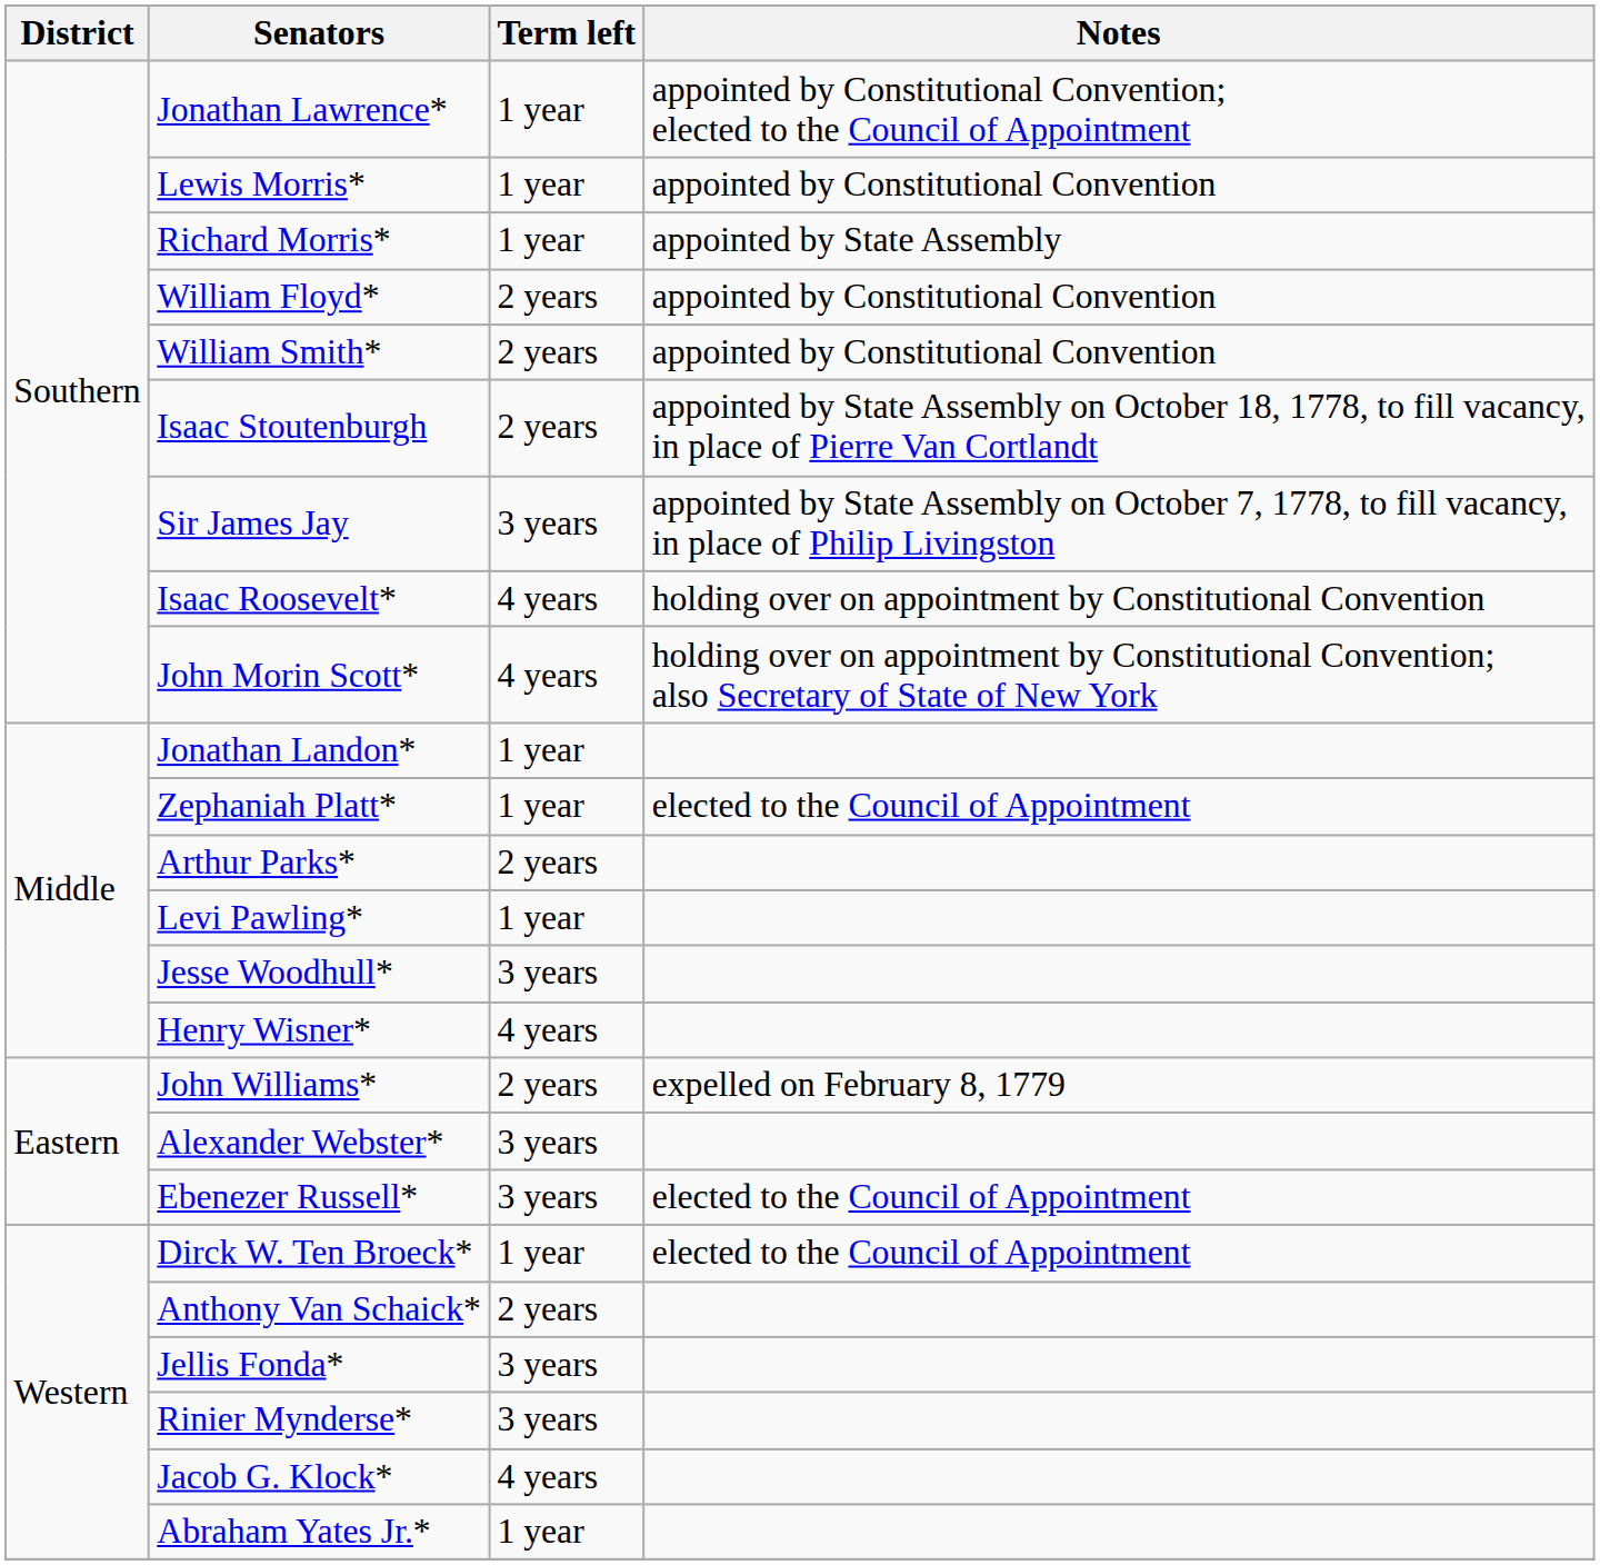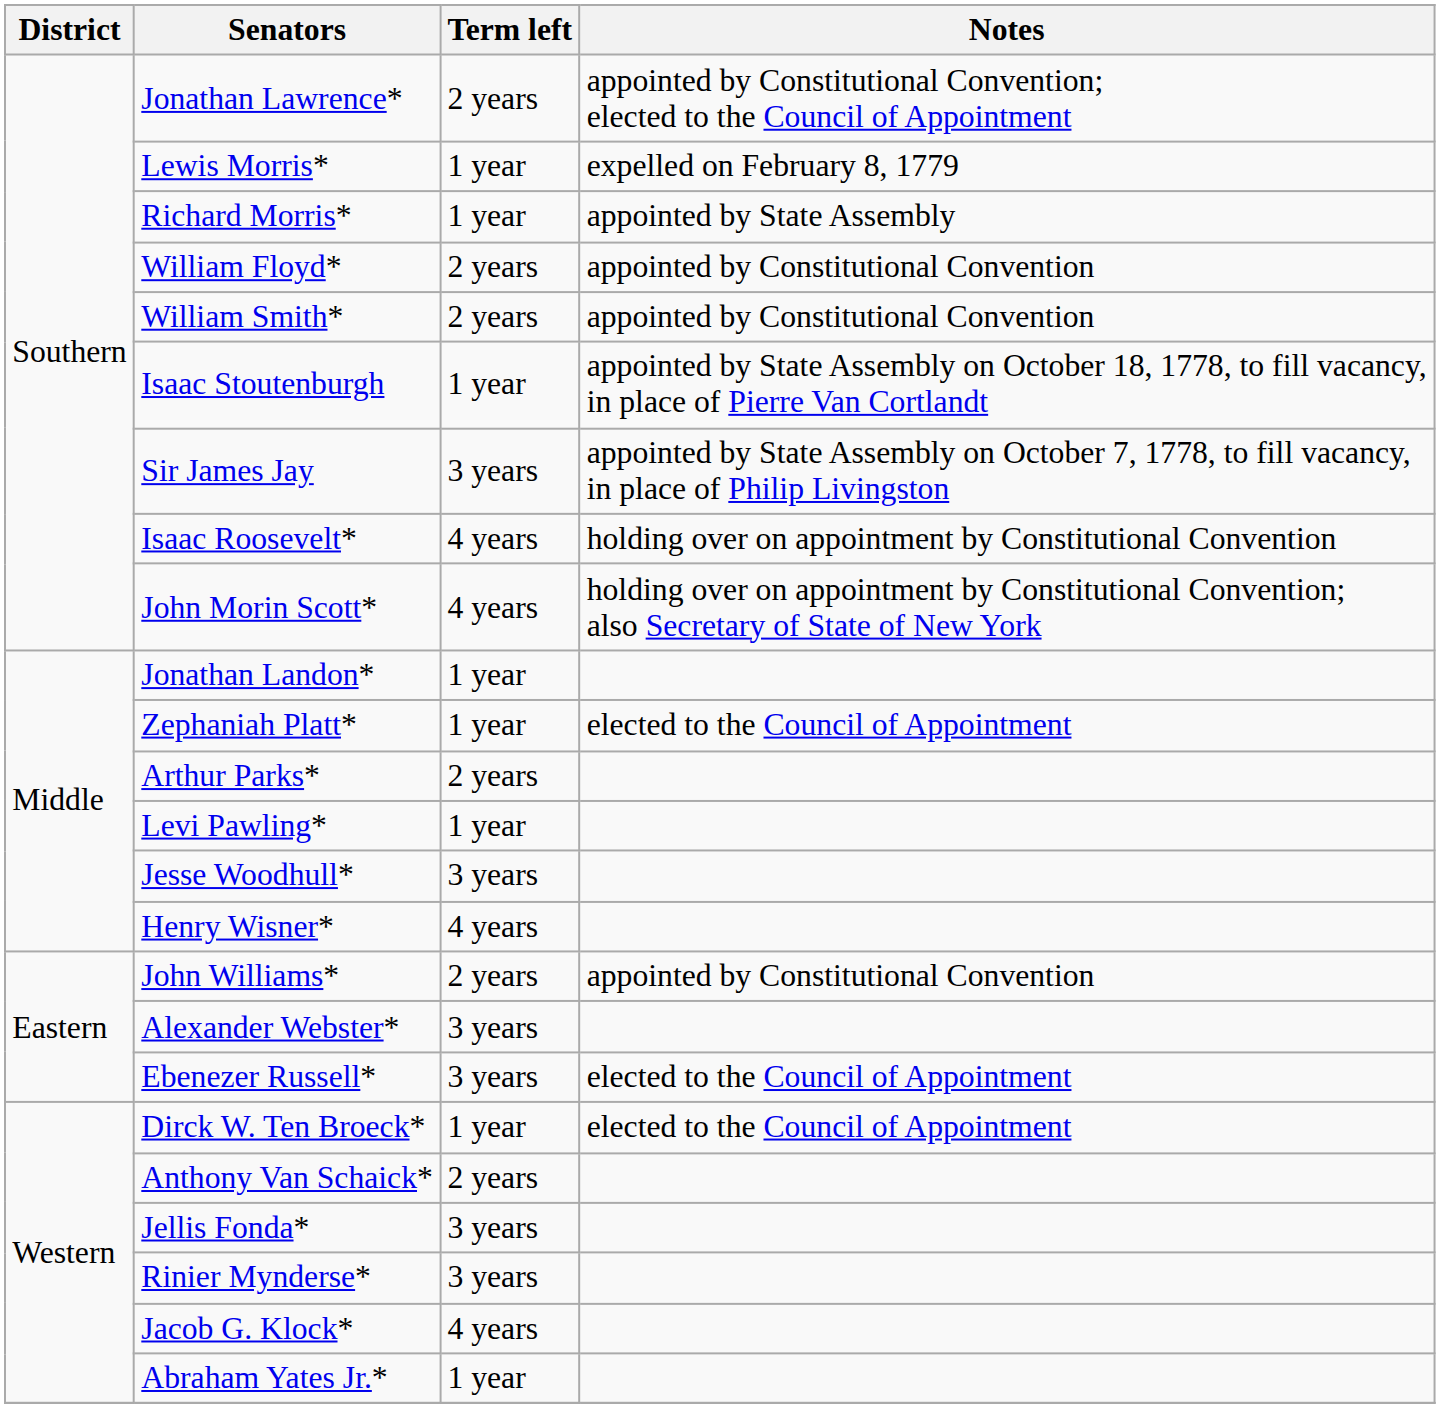 <table class=wikitable>
 <tr>
 <th>District</th>
 <th>Senators</th>
 <th>Term left</th>
 <th>Notes</th>
 </tr>
 <tr>
 <td rowspan="9">Southern</td>
 <td><a href='#'>Jonathan Lawrence</a>*</td>
-<td>1 year</td>
+<td>2 years</td>
 <td>appointed by Constitutional Convention; <br>elected to the <a href='#'>Council of Appointment</a></td>
 </tr>
 <tr>
 <td><a href='#'>Lewis Morris</a>*</td>
 <td>1 year</td>
-<td>appointed by Constitutional Convention</td>
+<td>expelled on February 8, 1779</td>
 </tr>
 <tr>
 <td><a href='#'>Richard Morris</a>*</td>
 <td>1 year</td>
 <td>appointed by State Assembly</td>
 </tr>
 <tr>
 <td><a href='#'>William Floyd</a>*</td>
 <td>2 years</td>
 <td>appointed by Constitutional Convention</td>
 </tr>
 <tr>
 <td><a href='#'>William Smith</a>*</td>
 <td>2 years</td>
 <td>appointed by Constitutional Convention</td>
 </tr>
 <tr>
 <td><a href='#'>Isaac Stoutenburgh</a></td>
-<td>2 years</td>
+<td>1 year</td>
 <td>appointed by State Assembly on October 18, 1778, to fill vacancy, <br>in place of <a href='#'>Pierre Van Cortlandt</a></td>
 </tr>
 <tr>
 <td><a href='#'>Sir James Jay</a></td>
 <td>3 years</td>
 <td>appointed by State Assembly on October 7, 1778, to fill vacancy, <br>in place of <a href='#'>Philip Livingston</a></td>
 </tr>
 <tr>
 <td><a href='#'>Isaac Roosevelt</a>*</td>
 <td>4 years</td>
 <td>holding over on appointment by Constitutional Convention</td>
 </tr>
 <tr>
 <td><a href='#'>John Morin Scott</a>*</td>
 <td>4 years</td>
 <td>holding over on appointment by Constitutional Convention; <br>also <a href='#'>Secretary of State of New York</a></td>
 </tr>
 <tr>
 <td rowspan="6">Middle</td>
 <td><a href='#'>Jonathan Landon</a>*</td>
 <td>1 year</td>
 <td></td>
 </tr>
 <tr>
 <td><a href='#'>Zephaniah Platt</a>*</td>
 <td>1 year</td>
 <td>elected to the <a href='#'>Council of Appointment</a></td>
 </tr>
 <tr>
 <td><a href='#'>Arthur Parks</a>*</td>
 <td>2 years</td>
 <td></td>
 </tr>
 <tr>
 <td><a href='#'>Levi Pawling</a>*</td>
 <td>1 year</td>
 <td></td>
 </tr>
 <tr>
 <td><a href='#'>Jesse Woodhull</a>*</td>
 <td>3 years</td>
 <td></td>
 </tr>
 <tr>
 <td><a href='#'>Henry Wisner</a>*</td>
 <td>4 years</td>
 <td></td>
 </tr>
 <tr>
 <td rowspan="3">Eastern</td>
 <td><a href='#'>John Williams</a>*</td>
 <td>2 years</td>
-<td>expelled on February 8, 1779</td>
+<td>appointed by Constitutional Convention</td>
 </tr>
 <tr>
 <td><a href='#'>Alexander Webster</a>*</td>
 <td>3 years</td>
 <td></td>
 </tr>
 <tr>
 <td><a href='#'>Ebenezer Russell</a>*</td>
 <td>3 years</td>
 <td>elected to the <a href='#'>Council of Appointment</a></td>
 </tr>
 <tr>
 <td rowspan="6">Western</td>
 <td><a href='#'>Dirck W. Ten Broeck</a>*</td>
 <td>1 year</td>
 <td>elected to the <a href='#'>Council of Appointment</a></td>
 </tr>
 <tr>
 <td><a href='#'>Anthony Van Schaick</a>*</td>
 <td>2 years</td>
 <td></td>
 </tr>
 <tr>
 <td><a href='#'>Jellis Fonda</a>*</td>
 <td>3 years</td>
 <td></td>
 </tr>
 <tr>
 <td><a href='#'>Rinier Mynderse</a>*</td>
 <td>3 years</td>
 <td></td>
 </tr>
 <tr>
 <td><a href='#'>Jacob G. Klock</a>*</td>
 <td>4 years</td>
 <td></td>
 </tr>
 <tr>
 <td><a href='#'>Abraham Yates Jr.</a>*</td>
 <td>1 year</td>
 <td></td>
 </tr>
 <tr>
 </tr>
 </table>
